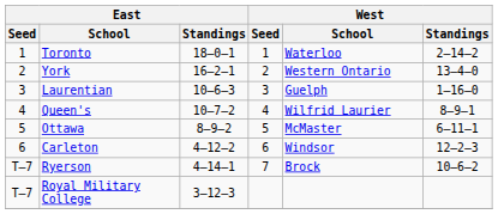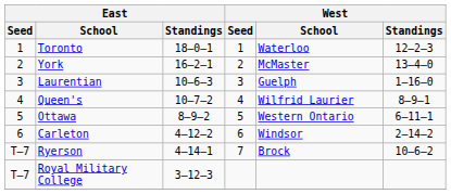 <table class="wikitable">
 <tr>
 <th colspan=3>East</th>
 <th colspan=3>West</th>
 </tr>
 <tr>
 <th>Seed</th>
 <th style="width:150px">School</th>
 <th>Standings</th>
 <th>Seed</th>
 <th style="width:150px">School</th>
 <th>Standings</th>
 </tr>
 <tr>
 <td align=center>1</td>
 <td><a href='#'>Toronto</a></td>
 <td align=center>18–0–1</td>
 <td align=center>1</td>
 <td><a href='#'>Waterloo</a></td>
-<td align=center>2–14–2</td>
+<td align=center>12–2–3</td>
 </tr>
 <tr>
 <td align=center>2</td>
 <td><a href='#'>York</a></td>
 <td align=center>16–2–1</td>
 <td align=center>2</td>
-<td><a href='#'>Western Ontario</a></td>
+<td><a href='#'>McMaster</a></td>
 <td align=center>13–4–0</td>
 </tr>
 <tr>
 <td align=center>3</td>
 <td><a href='#'>Laurentian</a></td>
 <td align=center>10–6–3</td>
 <td align=center>3</td>
 <td><a href='#'>Guelph</a></td>
 <td align=center>1–16–0</td>
 </tr>
 <tr>
 <td align=center>4</td>
 <td><a href='#'>Queen's</a></td>
 <td align=center>10–7–2</td>
 <td align=center>4</td>
 <td><a href='#'>Wilfrid Laurier</a></td>
 <td align=center>8–9–1</td>
 </tr>
 <tr>
 <td align=center>5</td>
 <td><a href='#'>Ottawa</a></td>
 <td align=center>8–9–2</td>
 <td align=center>5</td>
-<td><a href='#'>McMaster</a></td>
+<td><a href='#'>Western Ontario</a></td>
 <td align=center>6–11–1</td>
 </tr>
 <tr>
 <td align=center>6</td>
 <td><a href='#'>Carleton</a></td>
 <td align=center>4–12–2</td>
 <td align=center>6</td>
 <td><a href='#'>Windsor</a></td>
-<td align=center>12–2–3</td>
+<td align=center>2–14–2</td>
 </tr>
 <tr>
 <td align=center>T–7</td>
 <td><a href='#'>Ryerson</a></td>
 <td align=center>4–14–1</td>
 <td align=center>7</td>
 <td><a href='#'>Brock</a></td>
 <td align=center>10–6–2</td>
 </tr>
 <tr>
 <td align=center>T–7</td>
 <td><a href='#'>Royal Military College</a></td>
 <td align=center>3–12–3</td>
 <td></td>
 <td></td>
 <td></td>
 </tr>
 <tr>
 </tr>
 </table>
